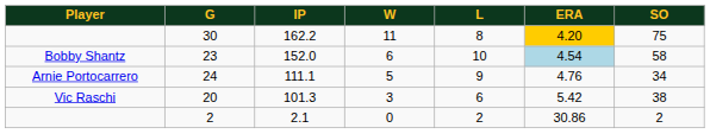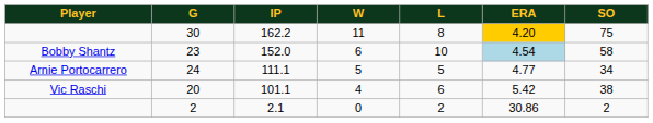 <table class="wikitable sortable">
 <tr>
 <th style="background:#0C371D;color:#ffc322;" width="16%">Player</th>
 <th style="background:#0C371D;color:#ffc322;" width="9%">G</th>
 <th style="background:#0C371D;color:#ffc322;" width="9%">IP</th>
 <th style="background:#0C371D;color:#ffc322;" width="9%">W</th>
 <th style="background:#0C371D;color:#ffc322;" width="9%">L</th>
 <th style="background:#0C371D;color:#ffc322;" width="9%">ERA</th>
 <th style="background:#0C371D;color:#ffc322;" width="9%">SO</th>
 </tr>
 <tr align="center">
 <td></td>
 <td>30</td>
 <td>162.2</td>
 <td>11</td>
 <td>8</td>
 <td bgcolor="#FFCC00">4.20</td>
 <td>75</td>
 </tr>
 <tr align="center">
 <td><a href='#'>Bobby Shantz</a></td>
 <td>23</td>
 <td>152.0</td>
 <td>6</td>
 <td>10</td>
 <td style="background: lightblue;">4.54</td>
 <td>58</td>
 </tr>
 <tr align=center>
 <td><a href='#'>Arnie Portocarrero</a></td>
 <td>24</td>
 <td>111.1</td>
 <td>5</td>
-<td>9</td>
-<td>4.76</td>
+<td>5</td>
+<td>4.77</td>
 <td>34</td>
 </tr>
 <tr align=center>
 <td><a href='#'>Vic Raschi</a></td>
 <td>20</td>
-<td>101.3</td>
-<td>3</td>
+<td>101.1</td>
+<td>4</td>
 <td>6</td>
 <td>5.42</td>
 <td>38</td>
 </tr>
 <tr align=center>
 <td></td>
 <td>2</td>
 <td>2.1</td>
 <td>0</td>
 <td>2</td>
 <td>30.86</td>
 <td>2</td>
 </tr>
 </table>
